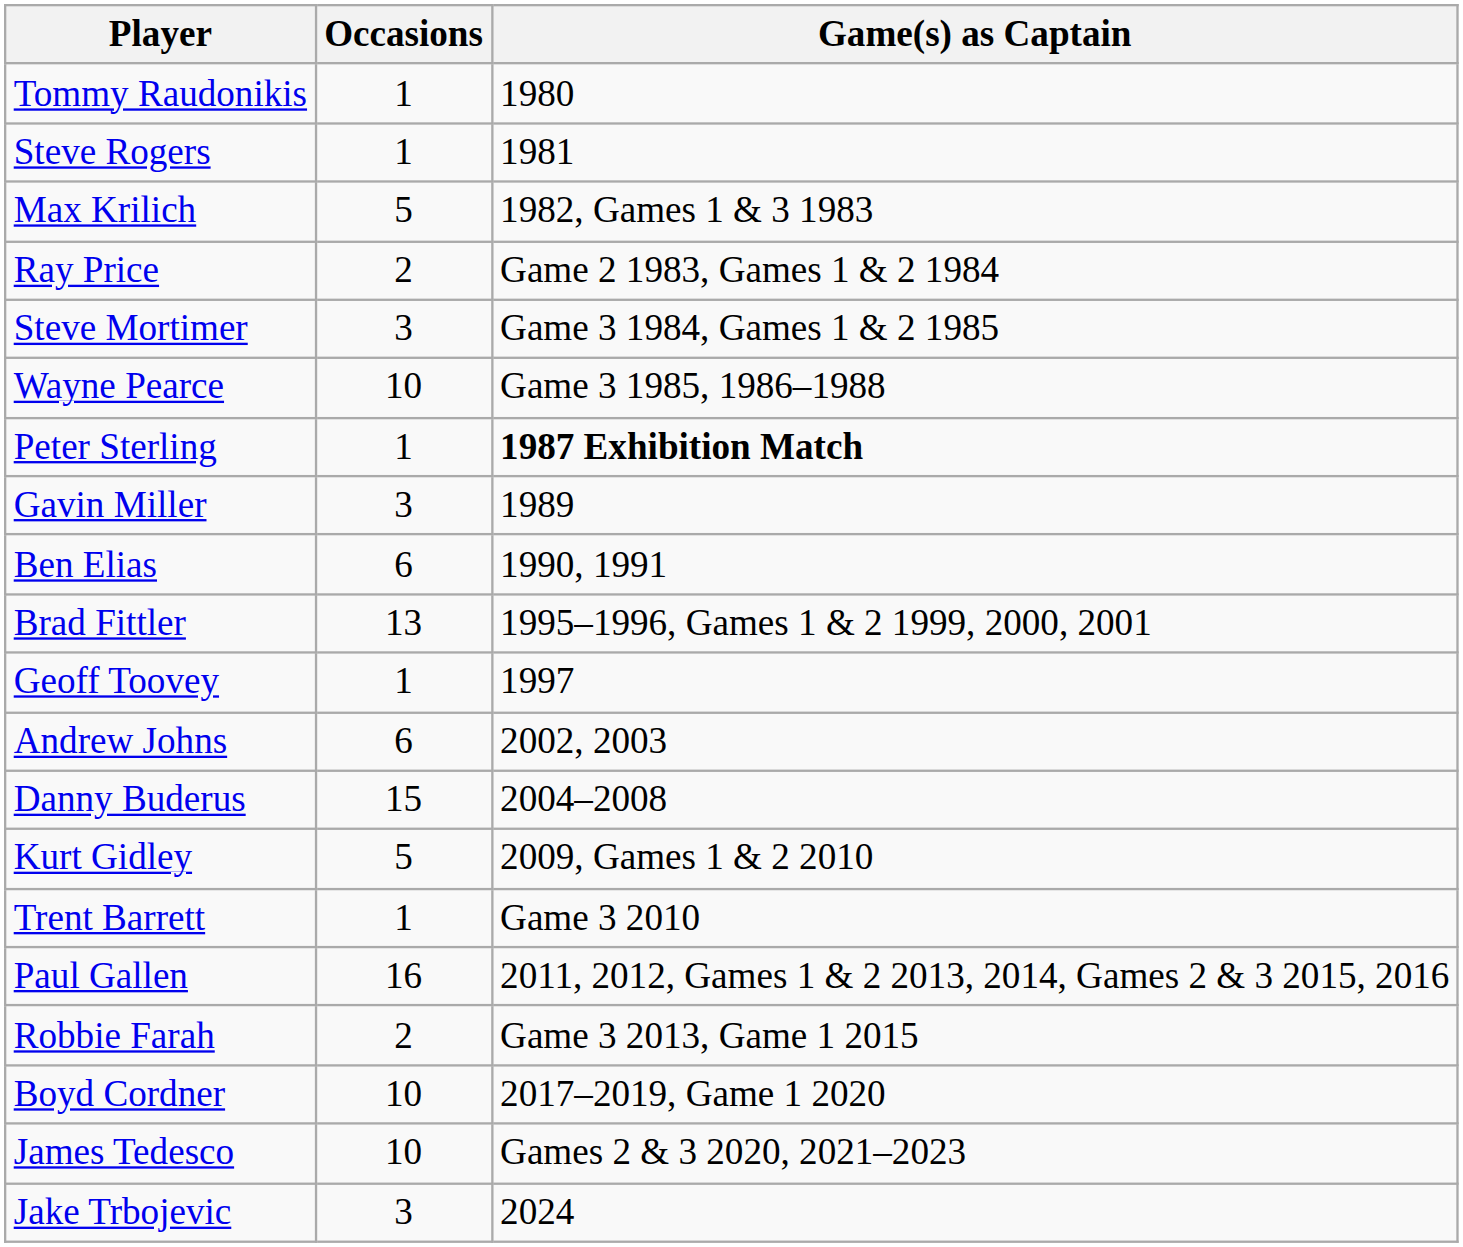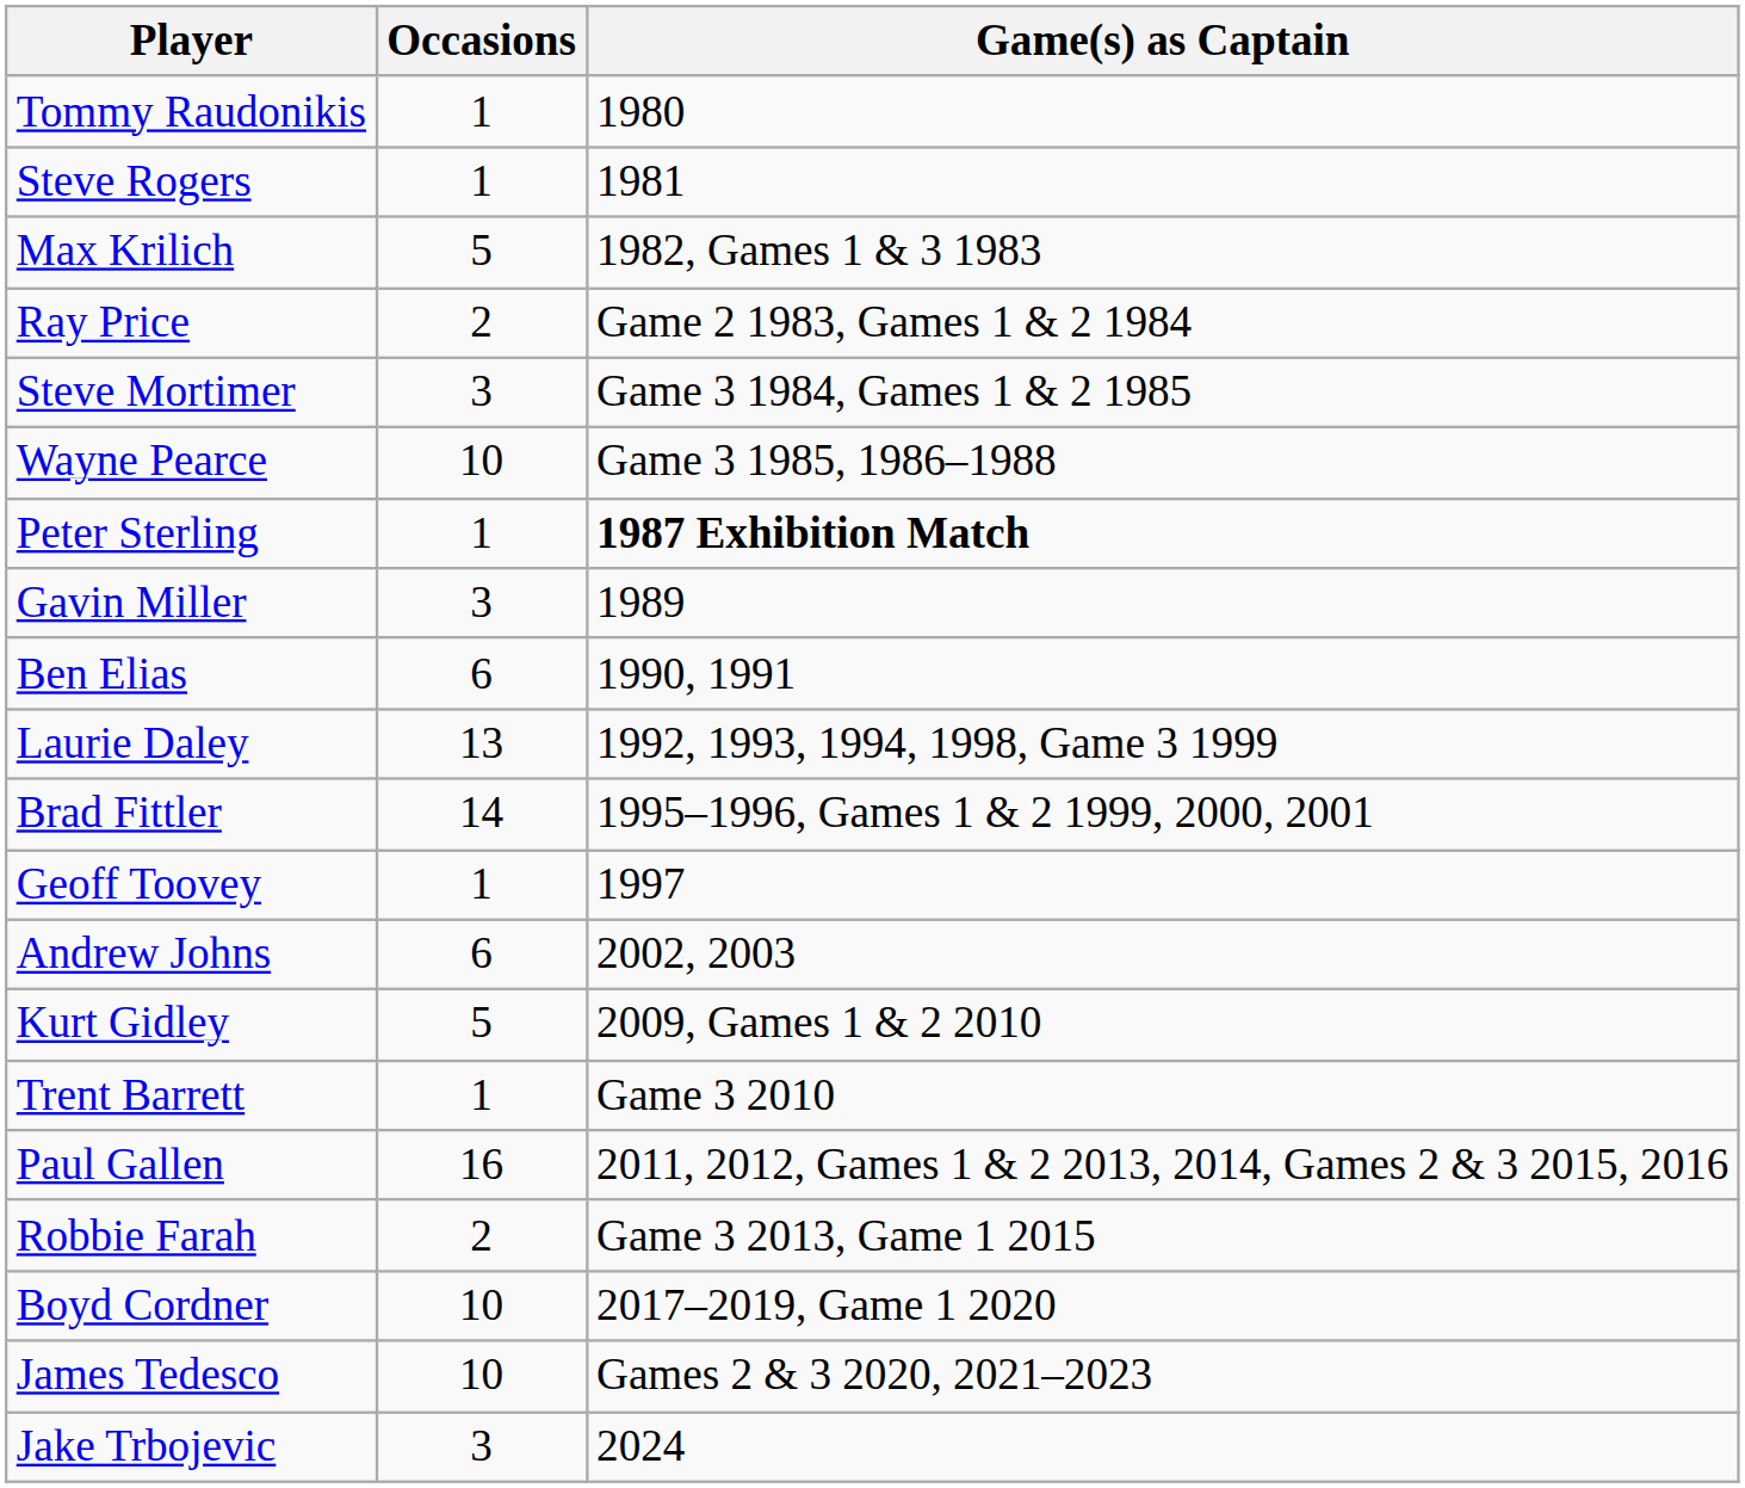 <table class="wikitable">
 <tr>
 <th>Player</th>
 <th>Occasions</th>
 <th>Game(s) as Captain</th>
 </tr>
 <tr>
 <td><a href='#'>Tommy Raudonikis</a></td>
 <td align=center>1</td>
 <td>1980</td>
 </tr>
 <tr>
 <td><a href='#'>Steve Rogers</a></td>
 <td align=center>1</td>
 <td>1981</td>
 </tr>
 <tr>
 <td><a href='#'>Max Krilich</a></td>
 <td align=center>5</td>
 <td>1982, Games 1 & 3 1983</td>
 </tr>
 <tr>
 <td><a href='#'>Ray Price</a></td>
 <td align=center>2</td>
 <td>Game 2 1983, Games 1 & 2 1984</td>
 </tr>
 <tr>
 <td><a href='#'>Steve Mortimer</a></td>
 <td align=center>3</td>
 <td>Game 3 1984, Games 1 & 2 1985</td>
 </tr>
 <tr>
 <td><a href='#'>Wayne Pearce</a></td>
 <td align=center>10</td>
 <td>Game 3 1985, 1986–1988</td>
 </tr>
 <tr>
 <td><a href='#'>Peter Sterling</a></td>
 <td align=center>1</td>
 <td><strong>1987 Exhibition Match</strong></td>
 </tr>
 <tr>
 <td><a href='#'>Gavin Miller</a></td>
 <td align=center>3</td>
 <td>1989</td>
 </tr>
 <tr>
 <td><a href='#'>Ben Elias</a></td>
 <td align=center>6</td>
 <td>1990, 1991</td>
 </tr>
 <tr>
+<td><a href='#'>Laurie Daley</a></td>
+<td align=center>13</td>
+<td>1992, 1993, 1994, 1998, Game 3 1999</td>
+</tr>
+<tr>
 <td><a href='#'>Brad Fittler</a></td>
-<td align=center>13</td>
+<td align=center>14</td>
 <td>1995–1996, Games 1 & 2 1999, 2000, 2001</td>
 </tr>
 <tr>
 <td><a href='#'>Geoff Toovey</a></td>
 <td align=center>1</td>
 <td>1997</td>
 </tr>
 <tr>
 <td><a href='#'>Andrew Johns</a></td>
 <td align=center>6</td>
 <td>2002, 2003</td>
-</tr>
-<tr>
-<td><a href='#'>Danny Buderus</a></td>
-<td align=center>15</td>
-<td>2004–2008</td>
 </tr>
 <tr>
 <td><a href='#'>Kurt Gidley</a></td>
 <td align=center>5</td>
 <td>2009, Games 1 & 2 2010</td>
 </tr>
 <tr>
 <td><a href='#'>Trent Barrett</a></td>
 <td align=center>1</td>
 <td>Game 3 2010</td>
 </tr>
 <tr>
 <td><a href='#'>Paul Gallen</a></td>
 <td align=center>16</td>
 <td>2011, 2012, Games 1 & 2 2013, 2014, Games 2 & 3 2015, 2016</td>
 </tr>
 <tr>
 <td><a href='#'>Robbie Farah</a></td>
 <td align=center>2</td>
 <td>Game 3 2013, Game 1 2015</td>
 </tr>
 <tr>
 <td><a href='#'>Boyd Cordner</a></td>
 <td align=center>10</td>
 <td>2017–2019, Game 1 2020</td>
 </tr>
 <tr>
 <td><a href='#'>James Tedesco</a></td>
 <td align=center>10</td>
 <td>Games 2 & 3 2020, 2021–2023</td>
 </tr>
 <tr>
 <td><a href='#'>Jake Trbojevic</a></td>
 <td align=center>3</td>
 <td>2024</td>
 </tr>
 </table>
